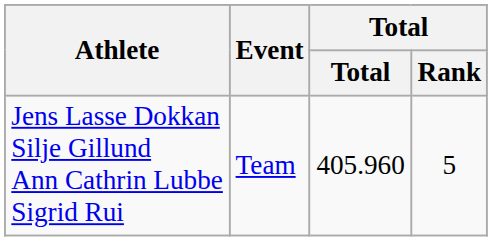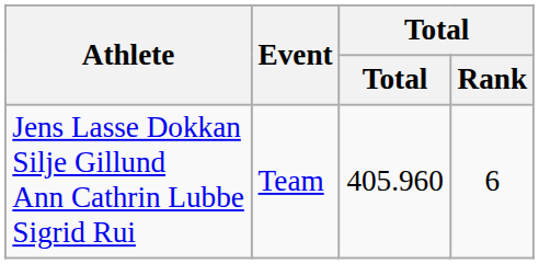 <table class=wikitable style="font-size:90%">
 <tr>
 <th rowspan="2">Athlete</th>
 <th rowspan="2">Event</th>
 <th colspan="2">Total</th>
 </tr>
 <tr>
 <th>Total</th>
 <th>Rank</th>
 </tr>
 <tr>
 <td><a href='#'>Jens Lasse Dokkan</a><br> <a href='#'>Silje Gillund</a><br> <a href='#'>Ann Cathrin Lubbe</a><br> <a href='#'>Sigrid Rui</a></td>
 <td><a href='#'>Team</a></td>
 <td align="center">405.960</td>
-<td align="center">5</td>
+<td align="center">6</td>
 </tr>
 </table>
